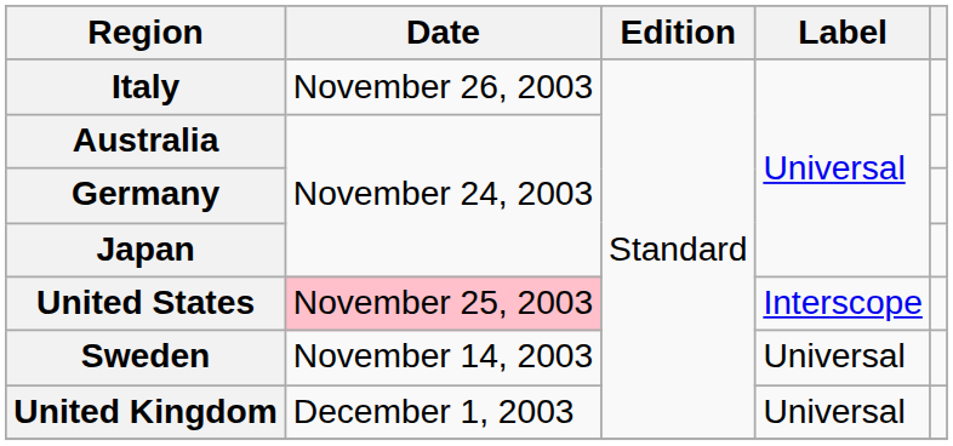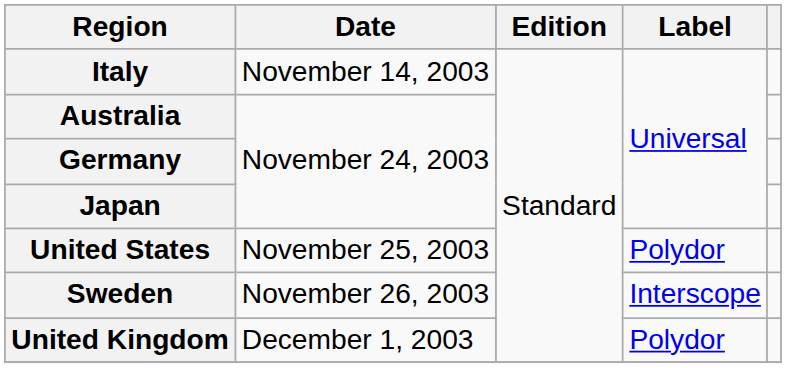 <table class="wikitable plainrowheaders">
 <tr>
 <th scope="col">Region</th>
 <th scope="col">Date</th>
 <th scope="col">Edition</th>
 <th scope="col">Label</th>
 <th scope="col"></th>
 </tr>
 <tr>
 <th scope="row">Italy</th>
-<td>November 26, 2003</td>
+<td>November 14, 2003</td>
 <td rowspan="7">Standard</td>
 <td rowspan="4"><a href='#'>Universal</a></td>
 <td align="center"></td>
 </tr>
 <tr>
 <th scope="row">Australia</th>
 <td rowspan="3">November 24, 2003</td>
 <td align="center"></td>
 </tr>
 <tr>
 <th scope="row">Germany</th>
 <td align="center"></td>
 </tr>
 <tr>
 <th scope="row">Japan</th>
 <td align="center"></td>
 </tr>
 <tr>
 <th scope="row">United States</th>
-<td style="background: pink;">November 25, 2003</td>
-<td><a href='#'>Interscope</a></td>
+<td>November 25, 2003</td>
+<td><a href='#'>Polydor</a></td>
 <td align="center"></td>
 </tr>
 <tr>
 <th scope="row">Sweden</th>
-<td>November 14, 2003</td>
-<td>Universal</td>
+<td>November 26, 2003</td>
+<td><a href='#'>Interscope</a></td>
 <td align="center"></td>
 </tr>
 <tr>
 <th scope="row">United Kingdom</th>
 <td>December 1, 2003</td>
-<td>Universal</td>
+<td><a href='#'>Polydor</a></td>
 <td align="center"></td>
 </tr>
 <tr>
 </tr>
 </table>
